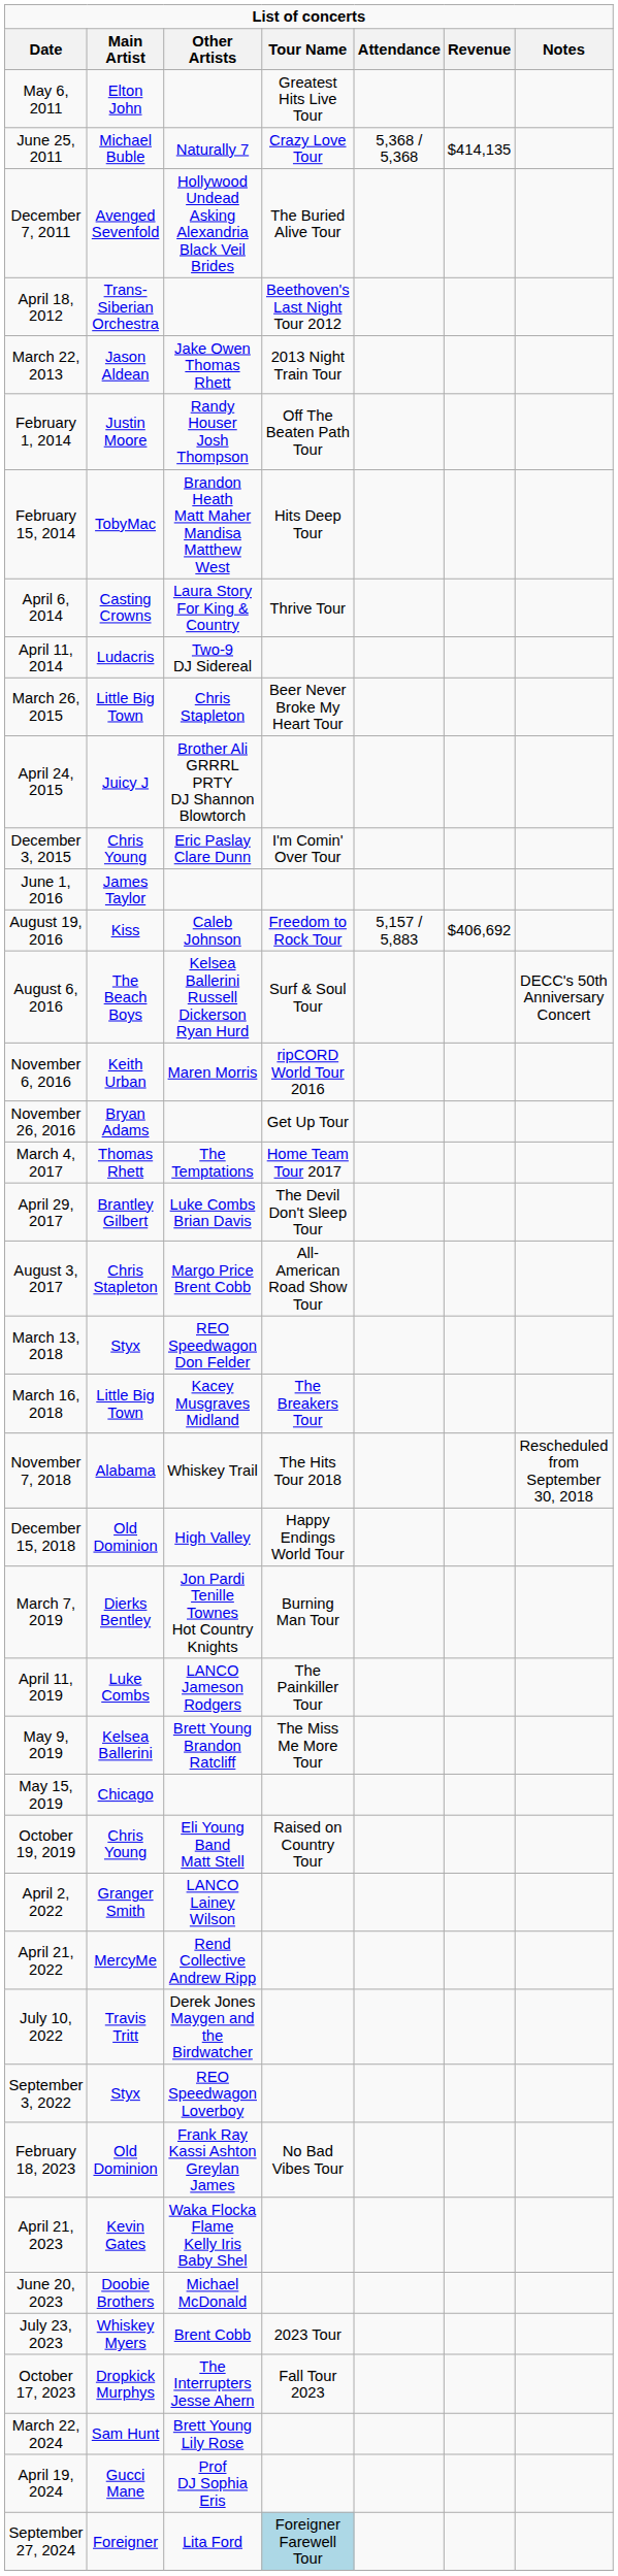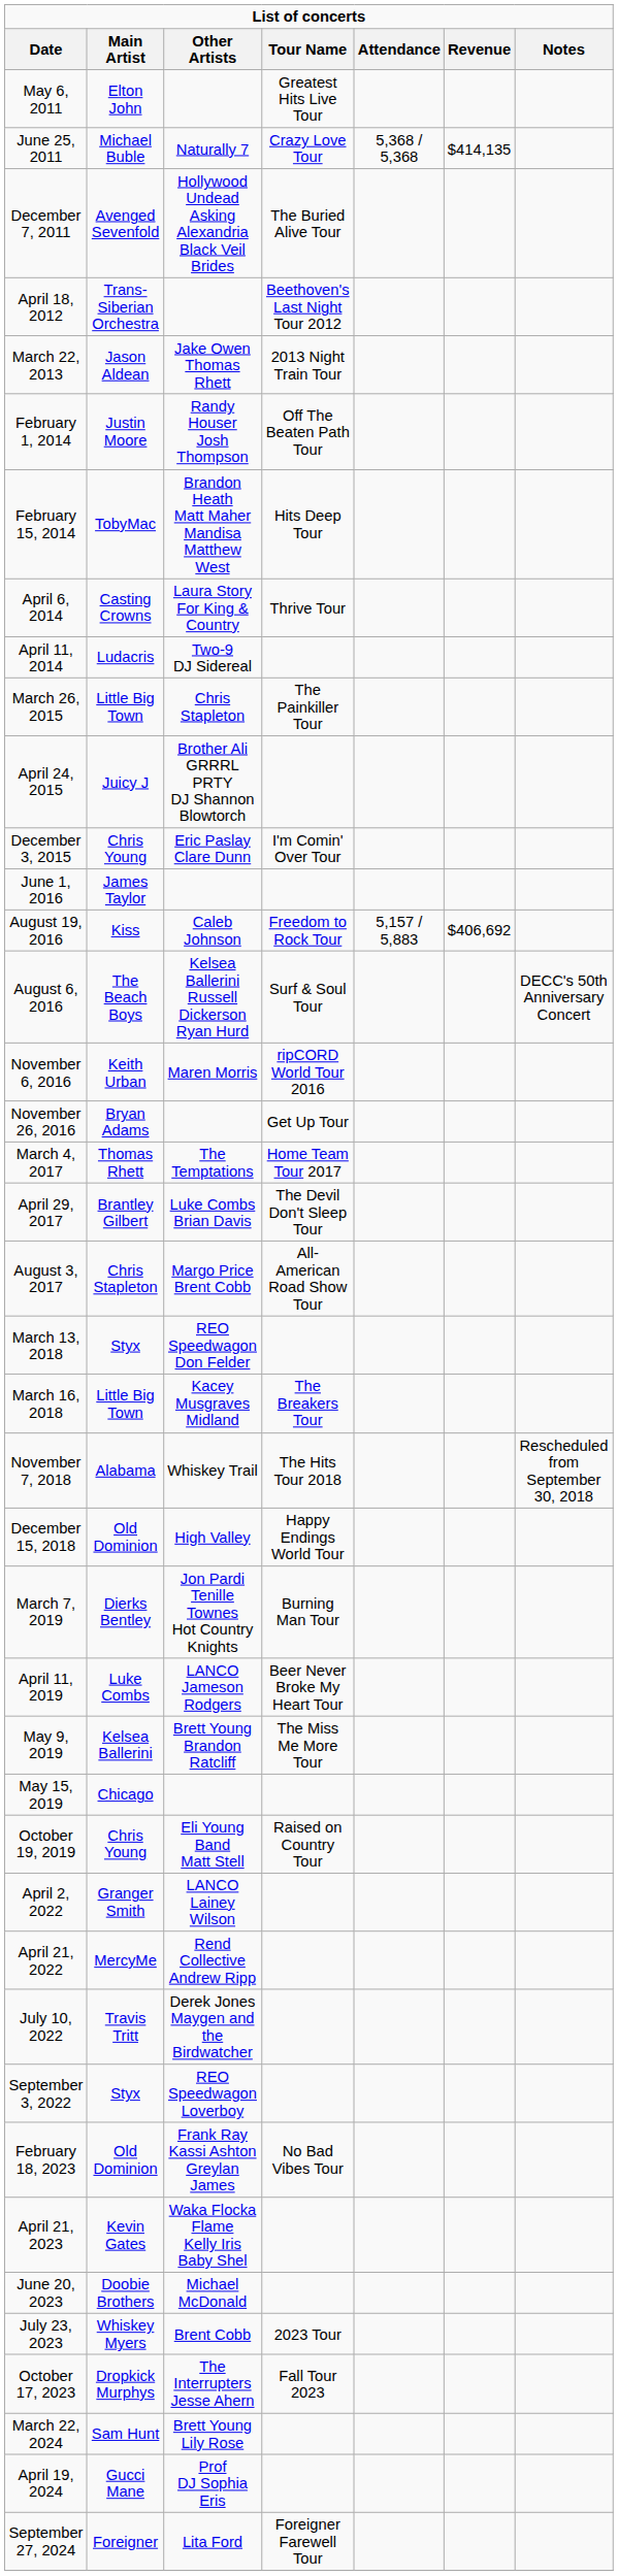 <table class="wikitable" align=center style="font-size: 95%; text-align:center;">
 <tr>
 <td colspan = "7"><strong>List of concerts</strong></td>
 </tr>
 <tr>
 <th>Date</th>
 <th>Main Artist</th>
 <th>Other Artists</th>
 <th>Tour Name</th>
 <th>Attendance</th>
 <th>Revenue</th>
 <th>Notes</th>
 </tr>
 <tr>
 <td>May 6, 2011</td>
 <td><a href='#'>Elton John</a></td>
 <td></td>
 <td>Greatest Hits Live Tour</td>
 <td></td>
 <td></td>
 <td></td>
 </tr>
 <tr>
 <td>June 25, 2011</td>
 <td><a href='#'>Michael Buble</a></td>
 <td><a href='#'>Naturally 7</a></td>
 <td><a href='#'>Crazy Love Tour</a></td>
 <td>5,368 / 5,368</td>
 <td>$414,135</td>
 <td></td>
 </tr>
 <tr>
 <td>December 7, 2011</td>
 <td><a href='#'>Avenged Sevenfold</a></td>
 <td><a href='#'>Hollywood Undead</a><br><a href='#'>Asking Alexandria</a><br><a href='#'>Black Veil Brides</a></td>
 <td>The Buried Alive Tour</td>
 <td></td>
 <td></td>
 <td></td>
 </tr>
 <tr>
 <td>April 18, 2012</td>
 <td><a href='#'>Trans-Siberian Orchestra</a></td>
 <td></td>
 <td><a href='#'>Beethoven's Last Night</a> Tour 2012</td>
 <td></td>
 <td></td>
 <td></td>
 </tr>
 <tr>
 <td>March 22, 2013</td>
 <td><a href='#'>Jason Aldean</a></td>
 <td><a href='#'>Jake Owen</a><br><a href='#'>Thomas Rhett</a></td>
 <td>2013 Night Train Tour</td>
 <td></td>
 <td></td>
 <td></td>
 </tr>
 <tr>
 <td>February 1, 2014</td>
 <td><a href='#'>Justin Moore</a></td>
 <td><a href='#'>Randy Houser</a><br><a href='#'>Josh Thompson</a></td>
 <td>Off The Beaten Path Tour</td>
 <td></td>
 <td></td>
 <td></td>
 </tr>
 <tr>
 <td>February 15, 2014</td>
 <td><a href='#'>TobyMac</a></td>
 <td><a href='#'>Brandon Heath</a><br><a href='#'>Matt Maher</a><br><a href='#'>Mandisa</a><br><a href='#'>Matthew West</a></td>
 <td>Hits Deep Tour</td>
 <td></td>
 <td></td>
 <td></td>
 </tr>
 <tr>
 <td>April 6, 2014</td>
 <td><a href='#'>Casting Crowns</a></td>
 <td><a href='#'>Laura Story</a> <br> <a href='#'>For King & Country</a></td>
 <td>Thrive Tour</td>
 <td></td>
 <td></td>
 <td></td>
 </tr>
 <tr>
 <td>April 11, 2014</td>
 <td><a href='#'>Ludacris</a></td>
 <td><a href='#'>Two-9</a><br>DJ Sidereal</td>
 <td></td>
 <td></td>
 <td></td>
 <td></td>
 </tr>
 <tr>
 <td>March 26, 2015</td>
 <td><a href='#'>Little Big Town</a></td>
 <td><a href='#'>Chris Stapleton</a></td>
-<td>Beer Never Broke My Heart Tour</td>
+<td>The Painkiller Tour</td>
 <td></td>
 <td></td>
 <td></td>
 </tr>
 <tr>
 <td>April 24, 2015</td>
 <td><a href='#'>Juicy J</a></td>
 <td><a href='#'>Brother Ali</a><br>GRRRL PRTY<br>DJ Shannon Blowtorch</td>
 <td></td>
 <td></td>
 <td></td>
 <td></td>
 </tr>
 <tr>
 <td>December 3, 2015</td>
 <td><a href='#'>Chris Young</a></td>
 <td><a href='#'>Eric Paslay</a><br><a href='#'>Clare Dunn</a></td>
 <td>I'm Comin' Over Tour</td>
 <td></td>
 <td></td>
 <td></td>
 </tr>
 <tr>
 <td>June 1, 2016</td>
 <td><a href='#'>James Taylor</a></td>
 <td></td>
 <td></td>
 <td></td>
 <td></td>
 <td></td>
 </tr>
 <tr>
 <td>August 19, 2016</td>
 <td><a href='#'>Kiss</a></td>
 <td><a href='#'>Caleb Johnson</a></td>
 <td><a href='#'>Freedom to Rock Tour</a></td>
 <td>5,157 / 5,883</td>
 <td>$406,692</td>
 <td></td>
 </tr>
 <tr>
 <td>August 6, 2016</td>
 <td><a href='#'>The Beach Boys</a></td>
 <td><a href='#'>Kelsea Ballerini</a><br><a href='#'>Russell Dickerson</a><br><a href='#'>Ryan Hurd</a></td>
 <td>Surf & Soul Tour</td>
 <td></td>
 <td></td>
 <td>DECC's 50th Anniversary Concert </td>
 </tr>
 <tr>
 <td>November 6, 2016</td>
 <td><a href='#'>Keith Urban</a></td>
 <td><a href='#'>Maren Morris</a></td>
 <td><a href='#'>ripCORD World Tour</a> 2016</td>
 <td></td>
 <td></td>
 <td></td>
 </tr>
 <tr>
 <td>November 26, 2016</td>
 <td><a href='#'>Bryan Adams</a></td>
 <td></td>
 <td>Get Up Tour</td>
 <td></td>
 <td></td>
 <td></td>
 </tr>
 <tr>
 <td>March 4, 2017</td>
 <td><a href='#'>Thomas Rhett</a></td>
 <td><a href='#'>The Temptations</a></td>
 <td><a href='#'>Home Team Tour</a> 2017</td>
 <td></td>
 <td></td>
 <td></td>
 </tr>
 <tr>
 <td>April 29, 2017</td>
 <td><a href='#'>Brantley Gilbert</a></td>
 <td><a href='#'>Luke Combs</a><br><a href='#'>Brian Davis</a></td>
 <td>The Devil Don't Sleep Tour</td>
 <td></td>
 <td></td>
 <td></td>
 </tr>
 <tr>
 <td>August 3, 2017</td>
 <td><a href='#'>Chris Stapleton</a></td>
 <td><a href='#'>Margo Price</a><br><a href='#'>Brent Cobb</a></td>
 <td>All-American Road Show Tour</td>
 <td></td>
 <td></td>
 <td></td>
 </tr>
 <tr>
 <td>March 13, 2018</td>
 <td><a href='#'>Styx</a></td>
 <td><a href='#'>REO Speedwagon</a><br><a href='#'>Don Felder</a></td>
 <td></td>
 <td></td>
 <td></td>
 <td></td>
 </tr>
 <tr>
 <td>March 16, 2018</td>
 <td><a href='#'>Little Big Town</a></td>
 <td><a href='#'>Kacey Musgraves</a><br><a href='#'>Midland</a></td>
 <td><a href='#'>The Breakers Tour</a></td>
 <td></td>
 <td></td>
 <td></td>
 </tr>
 <tr>
 <td>November 7, 2018</td>
 <td><a href='#'>Alabama</a></td>
 <td>Whiskey Trail</td>
 <td>The Hits Tour 2018</td>
 <td></td>
 <td></td>
 <td>Rescheduled from<br>September 30, 2018</td>
 </tr>
 <tr>
 <td>December 15, 2018</td>
 <td><a href='#'>Old Dominion</a></td>
 <td><a href='#'>High Valley</a></td>
 <td>Happy Endings World Tour</td>
 <td></td>
 <td></td>
 <td></td>
 </tr>
 <tr>
 <td>March 7, 2019</td>
 <td><a href='#'>Dierks Bentley</a></td>
 <td><a href='#'>Jon Pardi</a><br><a href='#'>Tenille Townes</a><br>Hot Country Knights</td>
 <td>Burning Man Tour</td>
 <td></td>
 <td></td>
 <td></td>
 </tr>
 <tr>
 <td>April 11, 2019</td>
 <td><a href='#'>Luke Combs</a></td>
 <td><a href='#'>LANCO</a><br><a href='#'>Jameson Rodgers</a></td>
-<td>The Painkiller Tour</td>
+<td>Beer Never Broke My Heart Tour</td>
 <td></td>
 <td></td>
 <td></td>
 </tr>
 <tr>
 <td>May 9, 2019</td>
 <td><a href='#'>Kelsea Ballerini</a></td>
 <td><a href='#'>Brett Young</a><br><a href='#'>Brandon Ratcliff</a></td>
 <td>The Miss Me More Tour</td>
 <td></td>
 <td></td>
 <td></td>
 </tr>
 <tr>
 <td>May 15, 2019</td>
 <td><a href='#'>Chicago</a></td>
 <td></td>
 <td></td>
 <td></td>
 <td></td>
 <td></td>
 </tr>
 <tr>
 <td>October 19, 2019</td>
 <td><a href='#'>Chris Young</a></td>
 <td><a href='#'>Eli Young Band</a><br><a href='#'>Matt Stell</a></td>
 <td>Raised on Country Tour</td>
 <td></td>
 <td></td>
 <td></td>
 </tr>
 <tr>
 <td>April 2, 2022</td>
 <td><a href='#'>Granger Smith</a></td>
 <td><a href='#'>LANCO</a><br><a href='#'>Lainey Wilson</a></td>
 <td></td>
 <td></td>
 <td></td>
 <td></td>
 </tr>
 <tr>
 <td>April 21, 2022</td>
 <td><a href='#'>MercyMe</a></td>
 <td><a href='#'>Rend Collective</a><br><a href='#'>Andrew Ripp</a></td>
 <td></td>
 <td></td>
 <td></td>
 <td></td>
 </tr>
 <tr>
 <td>July 10, 2022</td>
 <td><a href='#'>Travis Tritt</a></td>
 <td>Derek Jones<br><a href='#'>Maygen and the Birdwatcher</a></td>
 <td></td>
 <td></td>
 <td></td>
 <td></td>
 </tr>
 <tr>
 <td>September 3, 2022</td>
 <td><a href='#'>Styx</a></td>
 <td><a href='#'>REO Speedwagon</a><br><a href='#'>Loverboy</a></td>
 <td></td>
 <td></td>
 <td></td>
 <td></td>
 </tr>
 <tr>
 <td>February 18, 2023</td>
 <td><a href='#'>Old Dominion</a></td>
 <td><a href='#'>Frank Ray</a><br><a href='#'>Kassi Ashton</a><br><a href='#'>Greylan James</a></td>
 <td>No Bad Vibes Tour</td>
 <td></td>
 <td></td>
 <td></td>
 </tr>
 <tr>
 <td>April 21, 2023</td>
 <td><a href='#'>Kevin Gates</a></td>
 <td><a href='#'>Waka Flocka Flame</a><br><a href='#'>Kelly Iris</a><br><a href='#'>Baby Shel</a></td>
 <td></td>
 <td></td>
 <td></td>
 <td></td>
 </tr>
 <tr>
 <td>June 20, 2023</td>
 <td><a href='#'>Doobie Brothers</a></td>
 <td><a href='#'>Michael McDonald</a></td>
 <td></td>
 <td></td>
 <td></td>
 <td></td>
 </tr>
 <tr>
 <td>July 23, 2023</td>
 <td><a href='#'>Whiskey Myers</a></td>
 <td><a href='#'>Brent Cobb</a></td>
 <td>2023 Tour</td>
 <td></td>
 <td></td>
 <td></td>
 </tr>
 <tr>
 <td>October 17, 2023</td>
 <td><a href='#'>Dropkick Murphys</a></td>
 <td><a href='#'>The Interrupters</a><br><a href='#'>Jesse Ahern</a></td>
 <td>Fall Tour 2023</td>
 <td></td>
 <td></td>
 <td></td>
 </tr>
 <tr>
 <td>March 22, 2024</td>
 <td><a href='#'>Sam Hunt</a></td>
 <td><a href='#'>Brett Young</a><br><a href='#'>Lily Rose</a></td>
 <td></td>
 <td></td>
 <td></td>
 <td></td>
 </tr>
 <tr>
 <td>April 19, 2024</td>
 <td><a href='#'>Gucci Mane</a></td>
 <td><a href='#'>Prof</a><br><a href='#'>DJ Sophia Eris</a></td>
 <td></td>
 <td></td>
 <td></td>
 <td></td>
 </tr>
 <tr>
 <td>September 27, 2024</td>
 <td><a href='#'>Foreigner</a></td>
 <td><a href='#'>Lita Ford</a></td>
-<td style="background: lightblue;">Foreigner Farewell Tour</td>
+<td>Foreigner Farewell Tour</td>
 <td></td>
 <td></td>
 <td></td>
 </tr>
 <tr>
 </tr>
 </table>
